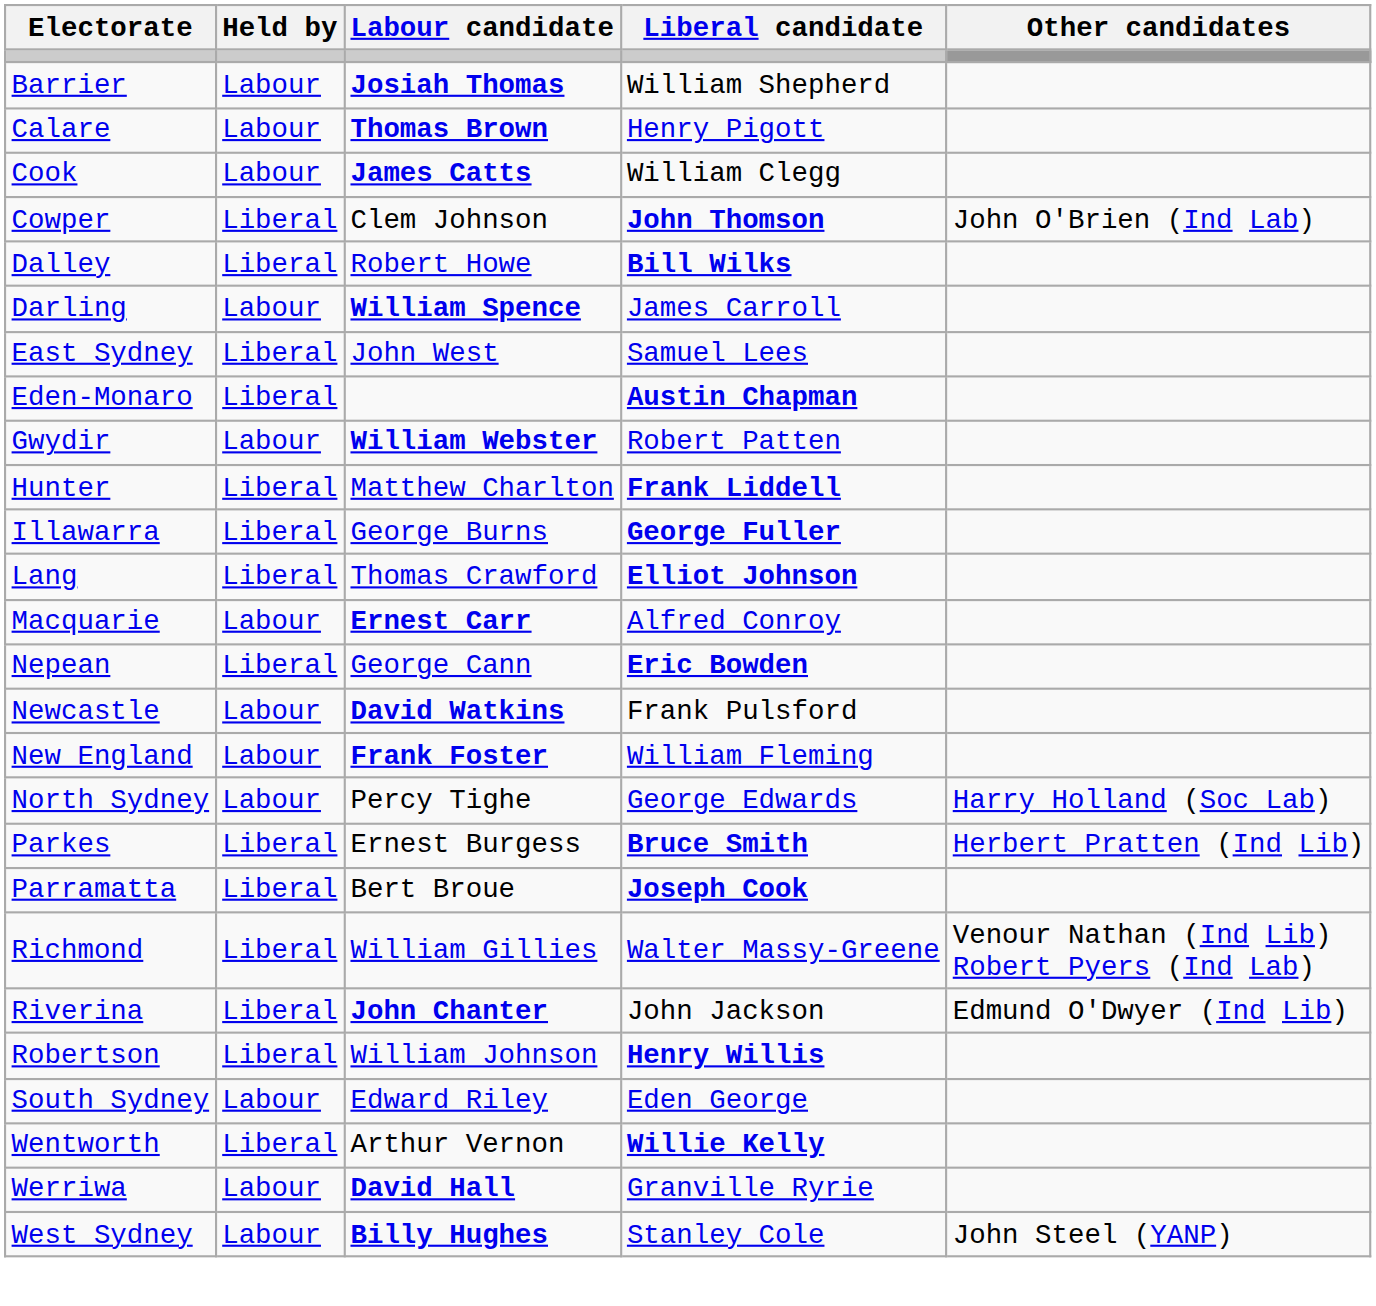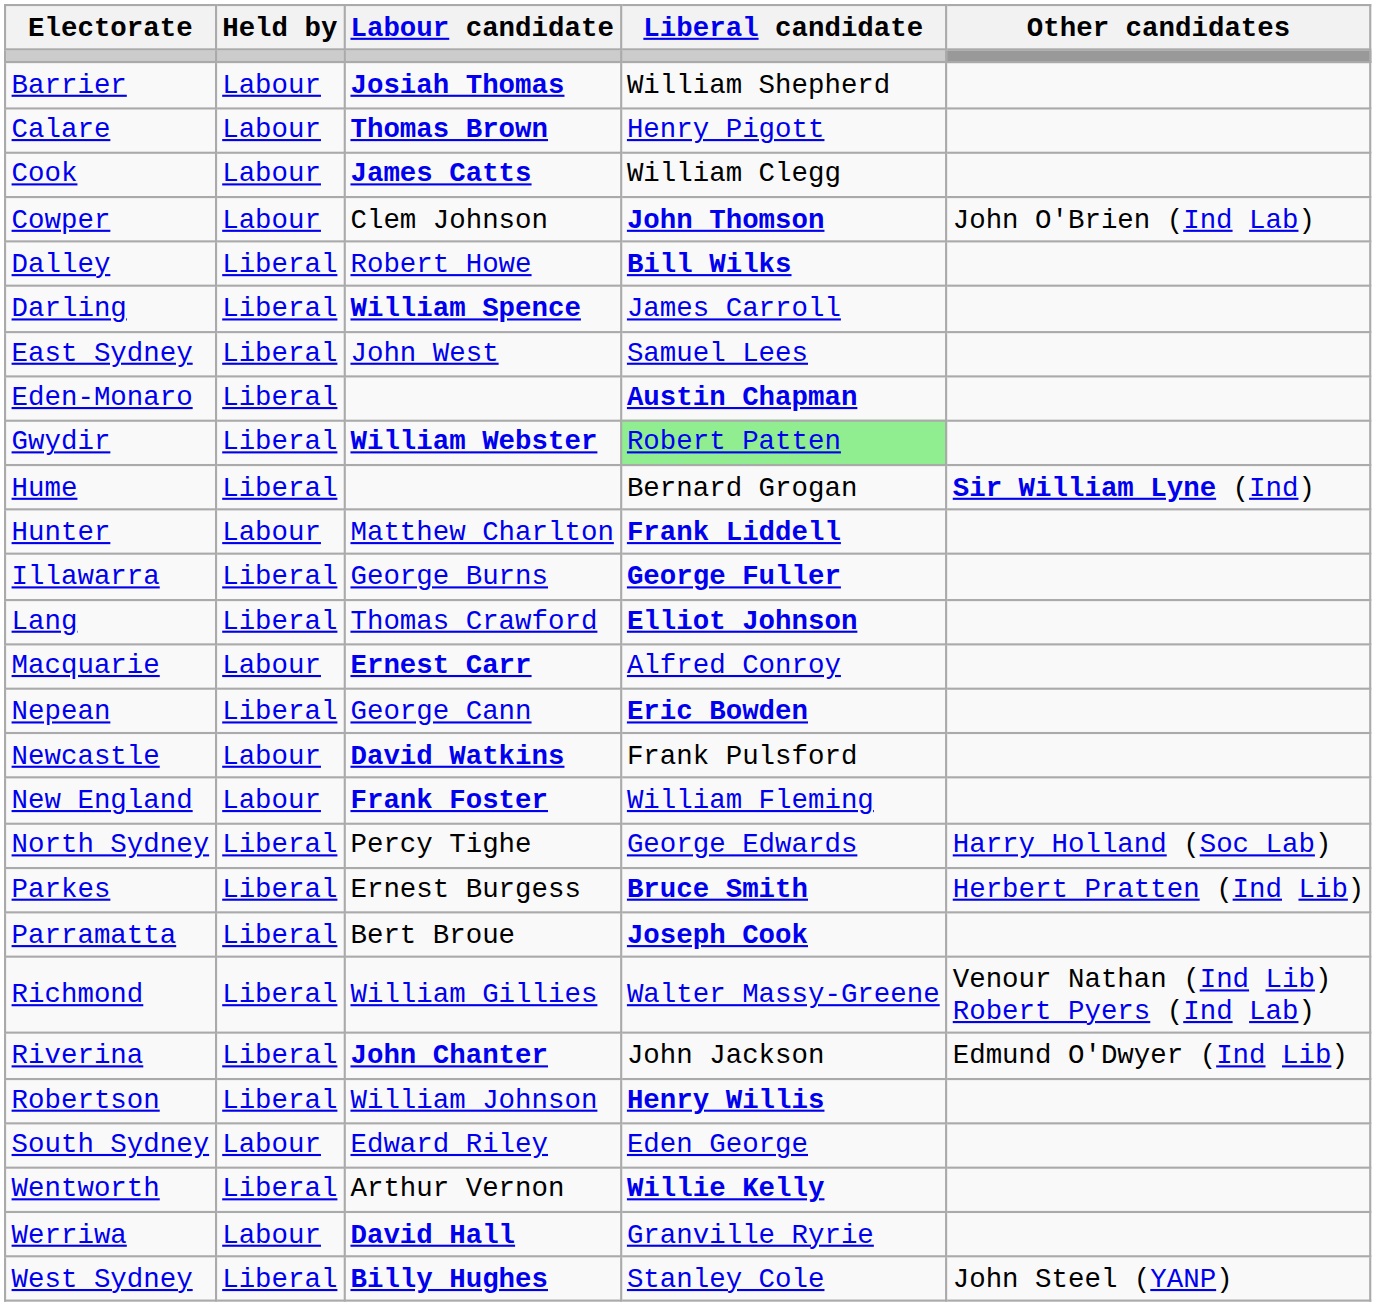 <table class="wikitable">
 <tr>
 <th>Electorate</th>
 <th>Held by</th>
 <th><a href='#'>Labour</a> candidate</th>
 <th><a href='#'>Liberal</a> candidate</th>
 <th>Other candidates</th>
 </tr>
 <tr bgcolor="#cccccc">
 <td></td>
 <td></td>
 <td></td>
 <td></td>
 <td bgcolor="#999999"></td>
 </tr>
 <tr>
 <td><a href='#'>Barrier</a></td>
 <td><a href='#'>Labour</a></td>
 <td><strong><a href='#'>Josiah Thomas</a></strong></td>
 <td>William Shepherd</td>
 <td></td>
 </tr>
 <tr>
 <td><a href='#'>Calare</a></td>
 <td><a href='#'>Labour</a></td>
 <td><strong><a href='#'>Thomas Brown</a></strong></td>
 <td><a href='#'>Henry Pigott</a></td>
 <td></td>
 </tr>
 <tr>
 <td><a href='#'>Cook</a></td>
 <td><a href='#'>Labour</a></td>
 <td><strong><a href='#'>James Catts</a></strong></td>
 <td>William Clegg</td>
 <td></td>
 </tr>
 <tr>
 <td><a href='#'>Cowper</a></td>
-<td><a href='#'>Liberal</a></td>
+<td><a href='#'>Labour</a></td>
 <td>Clem Johnson</td>
 <td><strong><a href='#'>John Thomson</a></strong></td>
 <td>John O'Brien (<a href='#'>Ind</a> <a href='#'>Lab</a>)</td>
 </tr>
 <tr>
 <td><a href='#'>Dalley</a></td>
 <td><a href='#'>Liberal</a></td>
 <td><a href='#'>Robert Howe</a></td>
 <td><strong><a href='#'>Bill Wilks</a></strong></td>
 <td></td>
 </tr>
 <tr>
 <td><a href='#'>Darling</a></td>
-<td><a href='#'>Labour</a></td>
+<td><a href='#'>Liberal</a></td>
 <td><strong><a href='#'>William Spence</a></strong></td>
 <td><a href='#'>James Carroll</a></td>
 <td></td>
 </tr>
 <tr>
 <td><a href='#'>East Sydney</a></td>
 <td><a href='#'>Liberal</a></td>
 <td><a href='#'>John West</a></td>
 <td><a href='#'>Samuel Lees</a></td>
 <td></td>
 </tr>
 <tr>
 <td><a href='#'>Eden-Monaro</a></td>
 <td><a href='#'>Liberal</a></td>
 <td></td>
 <td><strong><a href='#'>Austin Chapman</a></strong></td>
 <td></td>
 </tr>
 <tr>
 <td><a href='#'>Gwydir</a></td>
-<td><a href='#'>Labour</a></td>
+<td><a href='#'>Liberal</a></td>
 <td><strong><a href='#'>William Webster</a></strong></td>
-<td><a href='#'>Robert Patten</a></td>
+<td style="background: lightgreen;"><a href='#'>Robert Patten</a></td>
 <td></td>
 </tr>
 <tr>
+<td><a href='#'>Hume</a></td>
+<td><a href='#'>Liberal</a></td>
+<td></td>
+<td>Bernard Grogan</td>
+<td><strong><a href='#'>Sir William Lyne</a></strong> (<a href='#'>Ind</a>)</td>
+</tr>
+<tr>
 <td><a href='#'>Hunter</a></td>
-<td><a href='#'>Liberal</a></td>
+<td><a href='#'>Labour</a></td>
 <td><a href='#'>Matthew Charlton</a></td>
 <td><strong><a href='#'>Frank Liddell</a></strong></td>
 <td></td>
 </tr>
 <tr>
 <td><a href='#'>Illawarra</a></td>
 <td><a href='#'>Liberal</a></td>
 <td><a href='#'>George Burns</a></td>
 <td><strong><a href='#'>George Fuller</a></strong></td>
 <td></td>
 </tr>
 <tr>
 <td><a href='#'>Lang</a></td>
 <td><a href='#'>Liberal</a></td>
 <td><a href='#'>Thomas Crawford</a></td>
 <td><strong><a href='#'>Elliot Johnson</a></strong></td>
 <td></td>
 </tr>
 <tr>
 <td><a href='#'>Macquarie</a></td>
 <td><a href='#'>Labour</a></td>
 <td><strong><a href='#'>Ernest Carr</a></strong></td>
 <td><a href='#'>Alfred Conroy</a></td>
 <td></td>
 </tr>
 <tr>
 <td><a href='#'>Nepean</a></td>
 <td><a href='#'>Liberal</a></td>
 <td><a href='#'>George Cann</a></td>
 <td><strong><a href='#'>Eric Bowden</a></strong></td>
 <td></td>
 </tr>
 <tr>
 <td><a href='#'>Newcastle</a></td>
 <td><a href='#'>Labour</a></td>
 <td><strong><a href='#'>David Watkins</a></strong></td>
 <td>Frank Pulsford</td>
 <td></td>
 </tr>
 <tr>
 <td><a href='#'>New England</a></td>
 <td><a href='#'>Labour</a></td>
 <td><strong><a href='#'>Frank Foster</a></strong></td>
 <td><a href='#'>William Fleming</a></td>
 <td></td>
 </tr>
 <tr>
 <td><a href='#'>North Sydney</a></td>
-<td><a href='#'>Labour</a></td>
+<td><a href='#'>Liberal</a></td>
 <td>Percy Tighe</td>
 <td><a href='#'>George Edwards</a></td>
 <td><a href='#'>Harry Holland</a> (<a href='#'>Soc Lab</a>)</td>
 </tr>
 <tr>
 <td><a href='#'>Parkes</a></td>
 <td><a href='#'>Liberal</a></td>
 <td>Ernest Burgess</td>
 <td><strong><a href='#'>Bruce Smith</a></strong></td>
 <td><a href='#'>Herbert Pratten</a> (<a href='#'>Ind</a> <a href='#'>Lib</a>)</td>
 </tr>
 <tr>
 <td><a href='#'>Parramatta</a></td>
 <td><a href='#'>Liberal</a></td>
 <td>Bert Broue</td>
 <td><strong><a href='#'>Joseph Cook</a></strong></td>
 <td></td>
 </tr>
 <tr>
 <td><a href='#'>Richmond</a></td>
 <td><a href='#'>Liberal</a></td>
 <td><a href='#'>William Gillies</a></td>
 <td><a href='#'>Walter Massy-Greene</a></td>
 <td>Venour Nathan (<a href='#'>Ind</a> <a href='#'>Lib</a>)<br><a href='#'>Robert Pyers</a> (<a href='#'>Ind</a> <a href='#'>Lab</a>)</td>
 </tr>
 <tr>
 <td><a href='#'>Riverina</a></td>
 <td><a href='#'>Liberal</a></td>
 <td><strong><a href='#'>John Chanter</a></strong></td>
 <td>John Jackson</td>
 <td>Edmund O'Dwyer (<a href='#'>Ind</a> <a href='#'>Lib</a>)</td>
 </tr>
 <tr>
 <td><a href='#'>Robertson</a></td>
 <td><a href='#'>Liberal</a></td>
 <td><a href='#'>William Johnson</a></td>
 <td><strong><a href='#'>Henry Willis</a></strong></td>
 <td></td>
 </tr>
 <tr>
 <td><a href='#'>South Sydney</a></td>
 <td><a href='#'>Labour</a></td>
 <td><a href='#'>Edward Riley</a></td>
 <td><a href='#'>Eden George</a></td>
 <td></td>
 </tr>
 <tr>
 <td><a href='#'>Wentworth</a></td>
 <td><a href='#'>Liberal</a></td>
 <td>Arthur Vernon</td>
 <td><strong><a href='#'>Willie Kelly</a></strong></td>
 <td></td>
 </tr>
 <tr>
 <td><a href='#'>Werriwa</a></td>
 <td><a href='#'>Labour</a></td>
 <td><strong><a href='#'>David Hall</a></strong></td>
 <td><a href='#'>Granville Ryrie</a></td>
 <td></td>
 </tr>
 <tr>
 <td><a href='#'>West Sydney</a></td>
-<td><a href='#'>Labour</a></td>
+<td><a href='#'>Liberal</a></td>
 <td><strong><a href='#'>Billy Hughes</a></strong></td>
 <td><a href='#'>Stanley Cole</a></td>
 <td>John Steel (<a href='#'>YANP</a>)</td>
 </tr>
 </table>
